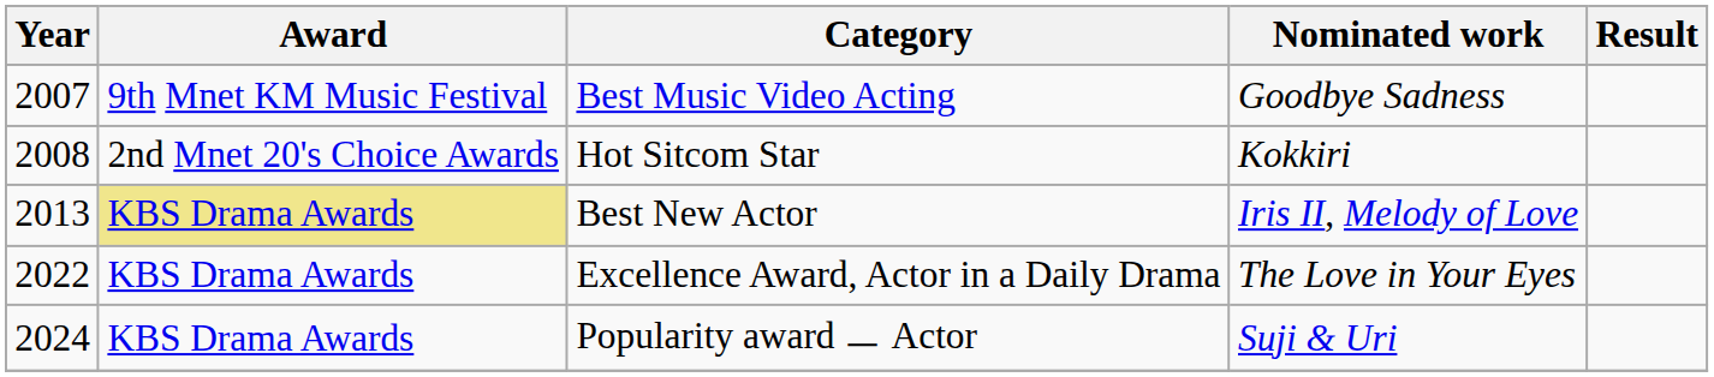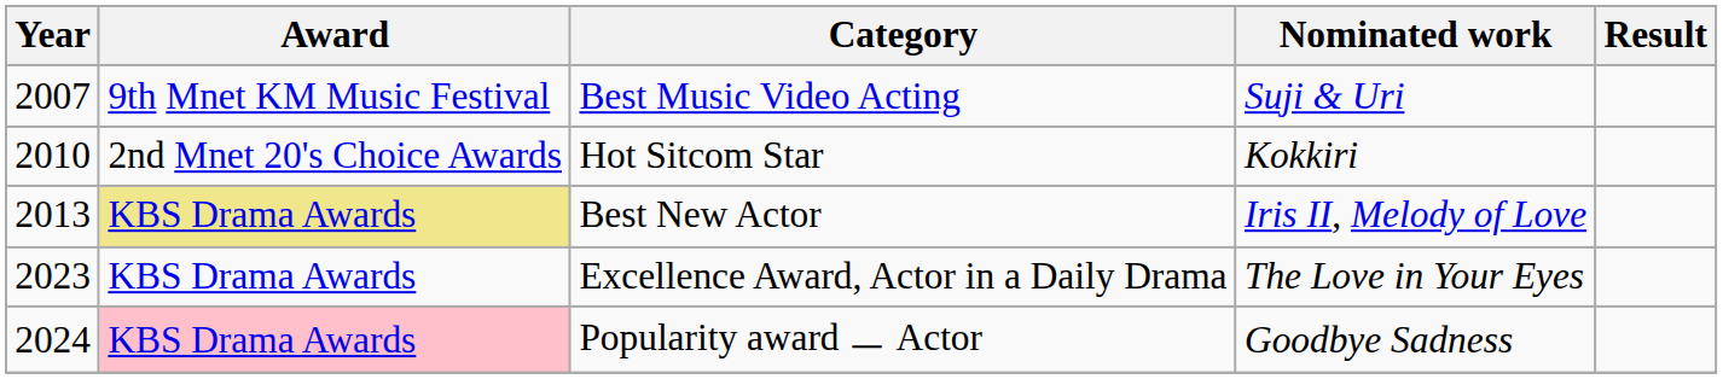 <table class="wikitable">
 <tr>
 <th>Year</th>
 <th>Award</th>
 <th>Category</th>
 <th>Nominated work</th>
 <th>Result</th>
 </tr>
 <tr>
 <td>2007</td>
 <td><a href='#'>9th</a> <a href='#'>Mnet KM Music Festival</a></td>
 <td><a href='#'>Best Music Video Acting</a></td>
-<td><em>Goodbye Sadness</em></td>
+<td><em><a href='#'>Suji & Uri</a></em></td>
 <td></td>
 </tr>
 <tr>
-<td>2008</td>
+<td>2010</td>
 <td>2nd <a href='#'>Mnet 20's Choice Awards</a></td>
 <td>Hot Sitcom Star</td>
 <td><em>Kokkiri</em></td>
 <td></td>
 </tr>
 <tr>
 <td>2013</td>
 <td style="background: khaki;"><a href='#'>KBS Drama Awards</a></td>
 <td>Best New Actor</td>
 <td><em><a href='#'>Iris II</a></em>, <em><a href='#'>Melody of Love</a></em></td>
 <td></td>
 </tr>
 <tr>
-<td>2022</td>
+<td>2023</td>
 <td><a href='#'>KBS Drama Awards</a></td>
 <td>Excellence Award, Actor in a Daily Drama</td>
 <td><em>The Love in Your Eyes</em></td>
 <td></td>
 </tr>
 <tr>
 <td>2024</td>
-<td><a href='#'>KBS Drama Awards</a></td>
+<td style="background: pink;"><a href='#'>KBS Drama Awards</a></td>
 <td>Popularity award ㅡ Actor</td>
-<td><em><a href='#'>Suji & Uri</a></em></td>
+<td><em>Goodbye Sadness</em></td>
 <td></td>
 </tr>
 <tr>
 </tr>
 </table>
